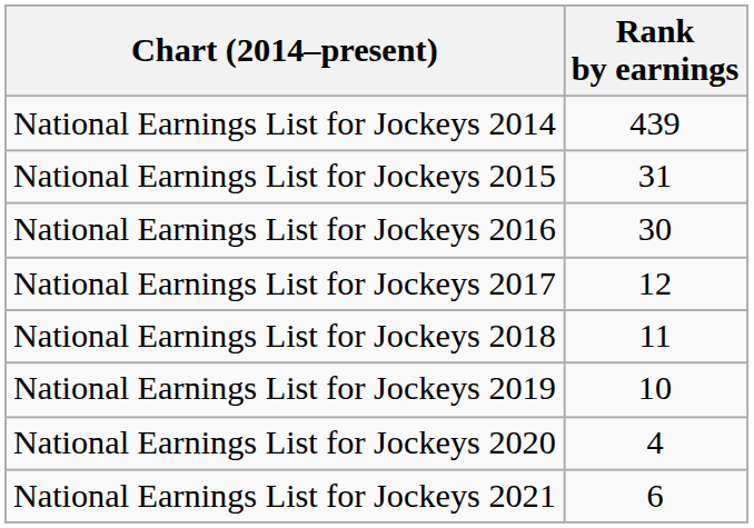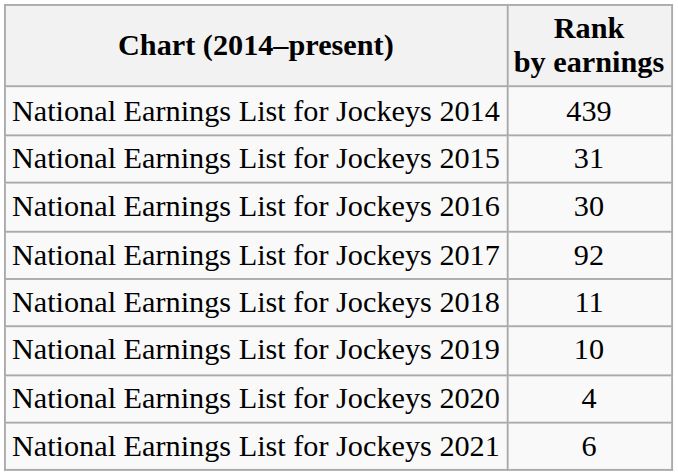 <table class="wikitable sortable">
 <tr>
 <th>Chart (2014–present)</th>
 <th>Rank<br>by earnings</th>
 </tr>
 <tr>
 <td>National Earnings List for Jockeys 2014</td>
 <td style="text-align:center;">439</td>
 </tr>
 <tr>
 <td>National Earnings List for Jockeys 2015</td>
 <td style="text-align:center;">31</td>
 </tr>
 <tr>
 <td>National Earnings List for Jockeys 2016</td>
 <td style="text-align:center;">30</td>
 </tr>
 <tr>
 <td>National Earnings List for Jockeys 2017</td>
-<td style="text-align:center;">12</td>
+<td style="text-align:center;">92</td>
 </tr>
 <tr>
 <td>National Earnings List for Jockeys 2018</td>
 <td style="text-align:center;">11</td>
 </tr>
 <tr>
 <td>National Earnings List for Jockeys 2019</td>
 <td style="text-align:center;">10</td>
 </tr>
 <tr>
 <td>National Earnings List for Jockeys 2020</td>
 <td style="text-align:center;">4</td>
 </tr>
 <tr>
 <td>National Earnings List for Jockeys 2021</td>
 <td style="text-align:center;">6</td>
 </tr>
 </table>
